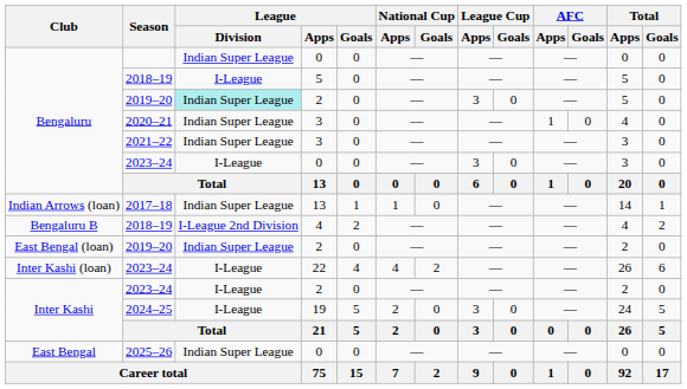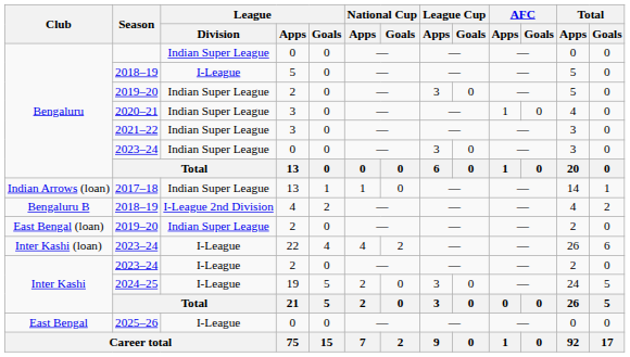 <table class="wikitable" style="text-align: center">
 <tr>
 <th rowspan="2">Club</th>
 <th rowspan="2">Season</th>
 <th colspan="3">League</th>
 <th colspan="2">National Cup</th>
 <th colspan="2">League Cup</th>
 <th colspan="2"><a href='#'>AFC</a></th>
 <th colspan="2">Total</th>
 </tr>
 <tr>
 <th>Division</th>
 <th>Apps</th>
 <th>Goals</th>
 <th>Apps</th>
 <th>Goals</th>
 <th>Apps</th>
 <th>Goals</th>
 <th>Apps</th>
 <th>Goals</th>
 <th>Apps</th>
 <th>Goals</th>
 </tr>
 <tr>
 <td rowspan="7"><a href='#'>Bengaluru</a></td>
 <td></td>
 <td><a href='#'>Indian Super League</a></td>
 <td>0</td>
 <td>0</td>
 <td colspan="2">—</td>
 <td colspan="2">—</td>
 <td colspan="2">—</td>
 <td>0</td>
 <td>0</td>
 </tr>
 <tr>
 <td><a href='#'>2018–19</a></td>
 <td><a href='#'>I-League</a></td>
 <td>5</td>
 <td>0</td>
 <td colspan="2">—</td>
 <td colspan="2">—</td>
 <td colspan="2">—</td>
 <td>5</td>
 <td>0</td>
 </tr>
 <tr>
 <td><a href='#'>2019–20</a></td>
-<td style="background: paleturquoise;">Indian Super League</td>
+<td>Indian Super League</td>
 <td>2</td>
 <td>0</td>
 <td colspan="2">—</td>
 <td>3</td>
 <td>0</td>
 <td colspan="2">—</td>
 <td>5</td>
 <td>0</td>
 </tr>
 <tr>
 <td><a href='#'>2020–21</a></td>
 <td>Indian Super League</td>
 <td>3</td>
 <td>0</td>
 <td colspan="2">—</td>
 <td colspan="2">—</td>
 <td>1</td>
 <td>0</td>
 <td>4</td>
 <td>0</td>
 </tr>
 <tr>
 <td><a href='#'>2021–22</a></td>
 <td>Indian Super League</td>
 <td>3</td>
 <td>0</td>
 <td colspan="2">—</td>
 <td colspan="2">—</td>
 <td colspan="2">—</td>
 <td>3</td>
 <td>0</td>
 </tr>
 <tr>
 <td><a href='#'>2023–24</a></td>
-<td>I-League</td>
+<td>Indian Super League</td>
 <td>0</td>
 <td>0</td>
 <td colspan="2">—</td>
 <td>3</td>
 <td>0</td>
 <td colspan="2">—</td>
 <td>3</td>
 <td>0</td>
 </tr>
 <tr>
 <th colspan="2">Total</th>
 <th>13</th>
 <th>0</th>
 <th>0</th>
 <th>0</th>
 <th>6</th>
 <th>0</th>
 <th>1</th>
 <th>0</th>
 <th>20</th>
 <th>0</th>
 </tr>
 <tr>
 <td><a href='#'>Indian Arrows</a> (loan)</td>
 <td><a href='#'>2017–18</a></td>
 <td>Indian Super League</td>
 <td>13</td>
 <td>1</td>
 <td>1</td>
 <td>0</td>
 <td colspan="2">—</td>
 <td colspan="2">—</td>
 <td>14</td>
 <td>1</td>
 </tr>
 <tr>
 <td><a href='#'>Bengaluru B</a></td>
 <td><a href='#'>2018–19</a></td>
 <td><a href='#'>I-League 2nd Division</a></td>
 <td>4</td>
 <td>2</td>
 <td colspan="2">—</td>
 <td colspan="2">—</td>
 <td colspan="2">—</td>
 <td>4</td>
 <td>2</td>
 </tr>
 <tr>
 <td><a href='#'>East Bengal</a> (loan)</td>
 <td><a href='#'>2019–20</a></td>
 <td><a href='#'>Indian Super League</a></td>
 <td>2</td>
 <td>0</td>
 <td colspan="2">—</td>
 <td colspan="2">—</td>
 <td colspan="2">—</td>
 <td>2</td>
 <td>0</td>
 </tr>
 <tr>
 <td><a href='#'>Inter Kashi</a> (loan)</td>
 <td><a href='#'>2023–24</a></td>
 <td>I-League</td>
 <td>22</td>
 <td>4</td>
 <td>4</td>
 <td>2</td>
 <td colspan="2">—</td>
 <td colspan="2">—</td>
 <td>26</td>
 <td>6</td>
 </tr>
 <tr>
 <td rowspan="3"><a href='#'>Inter Kashi</a></td>
 <td><a href='#'>2023–24</a></td>
 <td>I-League</td>
 <td>2</td>
 <td>0</td>
 <td colspan="2">—</td>
 <td colspan="2">—</td>
 <td colspan="2">—</td>
 <td>2</td>
 <td>0</td>
 </tr>
 <tr>
 <td><a href='#'>2024–25</a></td>
 <td>I-League</td>
 <td>19</td>
 <td>5</td>
 <td>2</td>
 <td>0</td>
 <td>3</td>
 <td>0</td>
 <td colspan="2">—</td>
 <td>24</td>
 <td>5</td>
 </tr>
 <tr>
 <th colspan="2">Total</th>
 <th>21</th>
 <th>5</th>
 <th>2</th>
 <th>0</th>
 <th>3</th>
 <th>0</th>
 <th>0</th>
 <th>0</th>
 <th>26</th>
 <th>5</th>
 </tr>
 <tr>
 <td><a href='#'>East Bengal</a></td>
 <td><a href='#'>2025–26</a></td>
-<td>Indian Super League</td>
+<td>I-League</td>
 <td>0</td>
 <td>0</td>
 <td colspan="2">—</td>
 <td colspan="2">—</td>
 <td colspan="2">—</td>
 <td>0</td>
 <td>0</td>
 </tr>
 <tr>
 <th colspan="3">Career total</th>
 <th>75</th>
 <th>15</th>
 <th>7</th>
 <th>2</th>
 <th>9</th>
 <th>0</th>
 <th>1</th>
 <th>0</th>
 <th>92</th>
 <th>17</th>
 </tr>
 </table>
